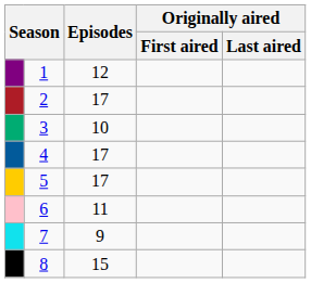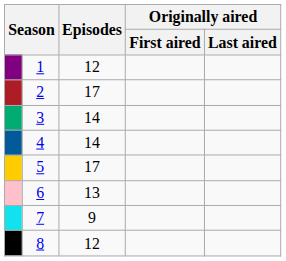 <table class="wikitable plainrowheaders" style="text-align:center;">
 <tr>
 <th colspan="2" rowspan="2">Season</th>
 <th rowspan="2">Episodes</th>
 <th colspan="2">Originally aired</th>
 </tr>
 <tr>
 <th>First aired</th>
 <th>Last aired</th>
 </tr>
 <tr>
 <td style="background:#800080;"></td>
 <td><a href='#'>1</a></td>
 <td>12</td>
 <td></td>
 <td></td>
 </tr>
 <tr>
 <td style="background:#AE1C26;"></td>
 <td><a href='#'>2</a></td>
 <td>17</td>
 <td></td>
 <td></td>
 </tr>
 <tr>
 <td style="background:#00AC72;"></td>
 <td><a href='#'>3</a></td>
-<td>10</td>
+<td>14</td>
 <td></td>
 <td></td>
 </tr>
 <tr>
 <td style="background:#025A9A;"></td>
 <td><a href='#'>4</a></td>
-<td>17</td>
+<td>14</td>
 <td></td>
 <td></td>
 </tr>
 <tr>
 <td style="background:#FFCC00;"></td>
 <td><a href='#'>5</a></td>
 <td>17</td>
 <td></td>
 <td></td>
 </tr>
 <tr>
 <td style="background:#FFC0CB;"></td>
 <td><a href='#'>6</a></td>
-<td>11</td>
+<td>13</td>
 <td></td>
 <td></td>
 </tr>
 <tr>
 <td style="background:#11E2ED;"></td>
 <td><a href='#'>7</a></td>
 <td>9</td>
 <td></td>
 <td></td>
 </tr>
 <tr>
 <td style="background:#000000;"></td>
 <td><a href='#'>8</a></td>
-<td>15</td>
+<td>12</td>
 <td></td>
 <td></td>
 </tr>
 </table>
